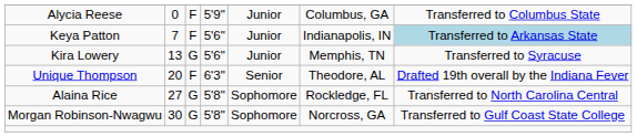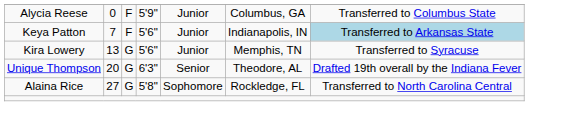 <table class="wikitable sortable sortable" style="text-align: center">
 <tr align=center>
 </tr>
 <tr>
 <td>Alycia Reese</td>
 <td>0</td>
 <td>F</td>
 <td>5'9"</td>
 <td>Junior</td>
 <td>Columbus, GA</td>
 <td>Transferred to <a href='#'>Columbus State</a></td>
 </tr>
 <tr>
 <td>Keya Patton</td>
 <td>7</td>
 <td>F</td>
 <td>5'6"</td>
 <td>Junior</td>
 <td>Indianapolis, IN</td>
 <td style="background: lightblue;">Transferred to <a href='#'>Arkansas State</a></td>
 </tr>
 <tr>
 <td>Kira Lowery</td>
 <td>13</td>
 <td>G</td>
 <td>5'6"</td>
 <td>Junior</td>
 <td>Memphis, TN</td>
 <td>Transferred to <a href='#'>Syracuse</a></td>
 </tr>
 <tr>
 <td><a href='#'>Unique Thompson</a></td>
 <td>20</td>
-<td>F</td>
+<td>G</td>
 <td>6'3"</td>
 <td>Senior</td>
 <td>Theodore, AL</td>
 <td><a href='#'>Drafted</a> 19th overall by the <a href='#'>Indiana Fever</a></td>
 </tr>
 <tr>
 <td>Alaina Rice</td>
 <td>27</td>
 <td>G</td>
 <td>5'8"</td>
 <td>Sophomore</td>
 <td>Rockledge, FL</td>
 <td>Transferred to <a href='#'>North Carolina Central</a></td>
 </tr>
 <tr>
-<td>Morgan Robinson-Nwagwu</td>
-<td>30</td>
-<td>G</td>
-<td>5'8"</td>
-<td>Sophomore</td>
-<td>Norcross, GA</td>
-<td>Transferred to <a href='#'>Gulf Coast State College</a></td>
-</tr>
-<tr>
 <td colspan=7></td>
 </tr>
 </table>
